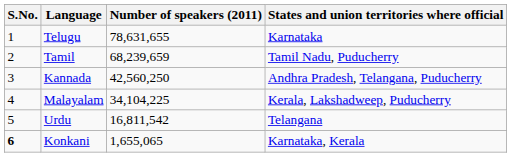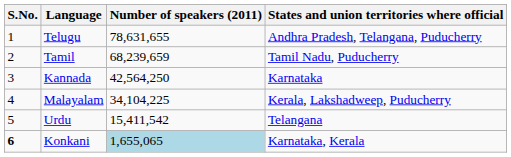 <table class="sortable wikitable" style="text-align:left;" style="font-size: 85%">
 <tr>
 <th>S.No.</th>
 <th>Language</th>
 <th>Number of speakers (2011)</th>
 <th>States and union territories where official</th>
 </tr>
 <tr>
 <td>1</td>
 <td><a href='#'>Telugu</a></td>
 <td>78,631,655</td>
-<td><a href='#'>Karnataka</a></td>
+<td><a href='#'>Andhra Pradesh</a>, <a href='#'>Telangana</a>, <a href='#'>Puducherry</a></td>
 </tr>
 <tr>
 <td>2</td>
 <td><a href='#'>Tamil</a></td>
 <td>68,239,659</td>
 <td><a href='#'>Tamil Nadu</a>, <a href='#'>Puducherry</a></td>
 </tr>
 <tr>
 <td>3</td>
 <td><a href='#'>Kannada</a></td>
-<td>42,560,250</td>
-<td><a href='#'>Andhra Pradesh</a>, <a href='#'>Telangana</a>, <a href='#'>Puducherry</a></td>
+<td>42,564,250</td>
+<td><a href='#'>Karnataka</a></td>
 </tr>
 <tr>
 <td>4</td>
 <td><a href='#'>Malayalam</a></td>
 <td>34,104,225</td>
 <td><a href='#'>Kerala</a>, <a href='#'>Lakshadweep</a>, <a href='#'>Puducherry</a></td>
 </tr>
 <tr>
 <td>5</td>
 <td><a href='#'>Urdu</a></td>
-<td>16,811,542</td>
+<td>15,411,542</td>
 <td><a href='#'>Telangana</a></td>
 </tr>
 <tr>
 <td><strong>6</strong></td>
 <td><a href='#'>Konkani</a></td>
-<td>1,655,065</td>
+<td style="background: lightblue;">1,655,065</td>
 <td><a href='#'>Karnataka</a>, <a href='#'>Kerala</a></td>
 </tr>
 </table>
